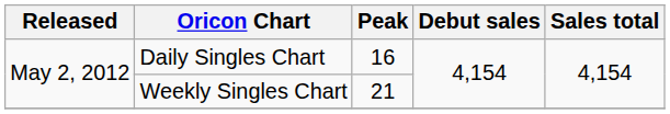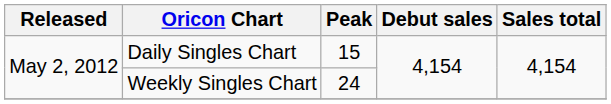 <table class="wikitable">
 <tr>
 <th>Released</th>
 <th><a href='#'>Oricon</a> Chart</th>
 <th>Peak</th>
 <th>Debut sales</th>
 <th>Sales total</th>
 </tr>
 <tr>
 <td style="text-align:center;" rowspan="2">May 2, 2012</td>
 <td align="left">Daily Singles Chart</td>
-<td style="text-align:center;">16</td>
+<td style="text-align:center;">15</td>
 <td style="text-align:center;" rowspan="2">4,154</td>
 <td style="text-align:center;" rowspan="2">4,154</td>
 </tr>
 <tr>
 <td>Weekly Singles Chart</td>
-<td style="text-align:center;">21</td>
+<td style="text-align:center;">24</td>
 </tr>
 <tr>
 </tr>
 </table>
